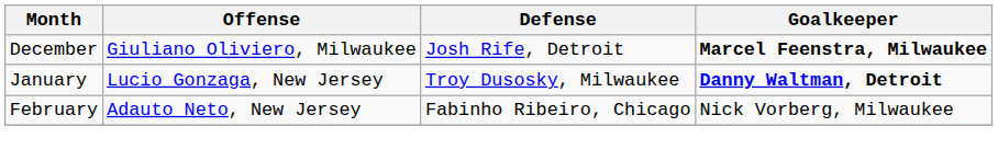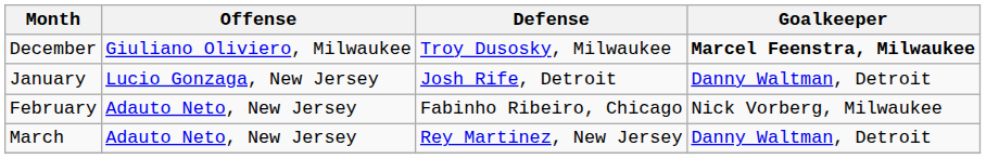 <table class="wikitable">
 <tr>
 <th>Month</th>
 <th>Offense</th>
 <th>Defense</th>
 <th>Goalkeeper</th>
 </tr>
 <tr>
 <td>December</td>
 <td><a href='#'>Giuliano Oliviero</a>, Milwaukee</td>
-<td><a href='#'>Josh Rife</a>, Detroit</td>
+<td><a href='#'>Troy Dusosky</a>, Milwaukee</td>
 <td><strong>Marcel Feenstra, Milwaukee</strong></td>
 </tr>
 <tr>
 <td>January</td>
 <td><a href='#'>Lucio Gonzaga</a>, New Jersey</td>
-<td><a href='#'>Troy Dusosky</a>, Milwaukee</td>
-<td><strong><a href='#'>Danny Waltman</a>, Detroit</strong></td>
+<td><a href='#'>Josh Rife</a>, Detroit</td>
+<td><a href='#'>Danny Waltman</a>, Detroit</td>
 </tr>
 <tr>
 <td>February</td>
 <td><a href='#'>Adauto Neto</a>, New Jersey</td>
 <td>Fabinho Ribeiro, Chicago</td>
 <td>Nick Vorberg, Milwaukee</td>
 </tr>
 <tr>
+<td>March</td>
+<td><a href='#'>Adauto Neto</a>, New Jersey</td>
+<td><a href='#'>Rey Martinez</a>, New Jersey</td>
+<td><a href='#'>Danny Waltman</a>, Detroit</td>
+</tr>
+<tr>
 </tr>
 </table>
